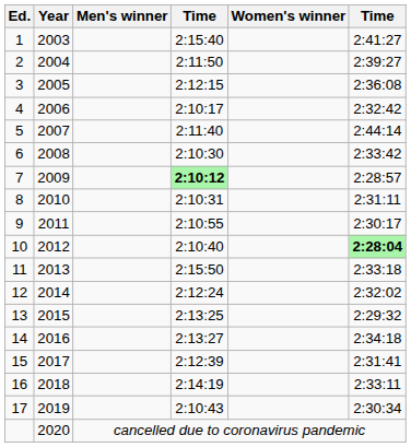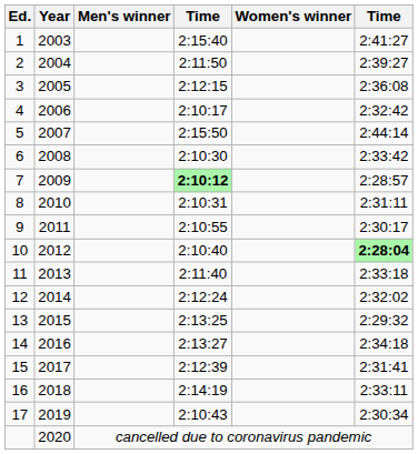 <table class="wikitable sortable" style="text-align:center">
 <tr>
 <th class="unsortable">Ed.</th>
 <th>Year</th>
 <th>Men's winner</th>
 <th>Time</th>
 <th>Women's winner</th>
 <th>Time</th>
 </tr>
 <tr>
 <td>1</td>
 <td>2003</td>
 <td align=left></td>
 <td>2:15:40</td>
 <td align=left></td>
 <td>2:41:27</td>
 </tr>
 <tr>
 <td>2</td>
 <td>2004</td>
 <td align=left></td>
 <td>2:11:50</td>
 <td align=left></td>
 <td>2:39:27</td>
 </tr>
 <tr>
 <td>3</td>
 <td>2005</td>
 <td align=left></td>
 <td>2:12:15</td>
 <td align=left></td>
 <td>2:36:08</td>
 </tr>
 <tr>
 <td>4</td>
 <td>2006</td>
 <td align=left></td>
 <td>2:10:17</td>
 <td align=left></td>
 <td>2:32:42</td>
 </tr>
 <tr>
 <td>5</td>
 <td>2007</td>
 <td align=left></td>
-<td>2:11:40</td>
+<td>2:15:50</td>
 <td align=left></td>
 <td>2:44:14</td>
 </tr>
 <tr>
 <td>6</td>
 <td>2008</td>
 <td align=left></td>
 <td>2:10:30</td>
 <td align=left></td>
 <td>2:33:42</td>
 </tr>
 <tr>
 <td>7</td>
 <td>2009</td>
 <td align=left></td>
 <td bgcolor=#A9F5A9><strong>2:10:12</strong></td>
 <td align=left></td>
 <td>2:28:57</td>
 </tr>
 <tr>
 <td>8</td>
 <td>2010</td>
 <td align=left></td>
 <td>2:10:31</td>
 <td align=left></td>
 <td>2:31:11</td>
 </tr>
 <tr>
 <td>9</td>
 <td>2011</td>
 <td align=left></td>
 <td>2:10:55</td>
 <td align=left></td>
 <td>2:30:17</td>
 </tr>
 <tr>
 <td>10</td>
 <td>2012</td>
 <td align=left></td>
 <td>2:10:40</td>
 <td align=left></td>
 <td bgcolor=#A9F5A9><strong>2:28:04</strong></td>
 </tr>
 <tr>
 <td>11</td>
 <td>2013</td>
 <td align=left></td>
-<td>2:15:50</td>
+<td>2:11:40</td>
 <td align=left></td>
 <td>2:33:18</td>
 </tr>
 <tr>
 <td>12</td>
 <td>2014</td>
 <td align=left></td>
 <td>2:12:24</td>
 <td align=left></td>
 <td>2:32:02</td>
 </tr>
 <tr>
 <td>13</td>
 <td>2015</td>
 <td align=left></td>
 <td>2:13:25</td>
 <td align=left></td>
 <td>2:29:32</td>
 </tr>
 <tr>
 <td>14</td>
 <td>2016</td>
 <td align=left></td>
 <td>2:13:27</td>
 <td align=left></td>
 <td>2:34:18</td>
 </tr>
 <tr>
 <td>15</td>
 <td>2017</td>
 <td align=left></td>
 <td>2:12:39</td>
 <td align=left></td>
 <td>2:31:41</td>
 </tr>
 <tr>
 <td>16</td>
 <td>2018</td>
 <td align=left></td>
 <td>2:14:19</td>
 <td align=left></td>
 <td>2:33:11</td>
 </tr>
 <tr>
 <td>17</td>
 <td>2019</td>
 <td align=left></td>
 <td>2:10:43</td>
 <td align=left></td>
 <td>2:30:34</td>
 </tr>
 <tr>
 <td></td>
 <td>2020</td>
 <td colspan="4" align="center" data-sort-value=""><em>cancelled due to coronavirus pandemic</em></td>
 </tr>
 </table>
